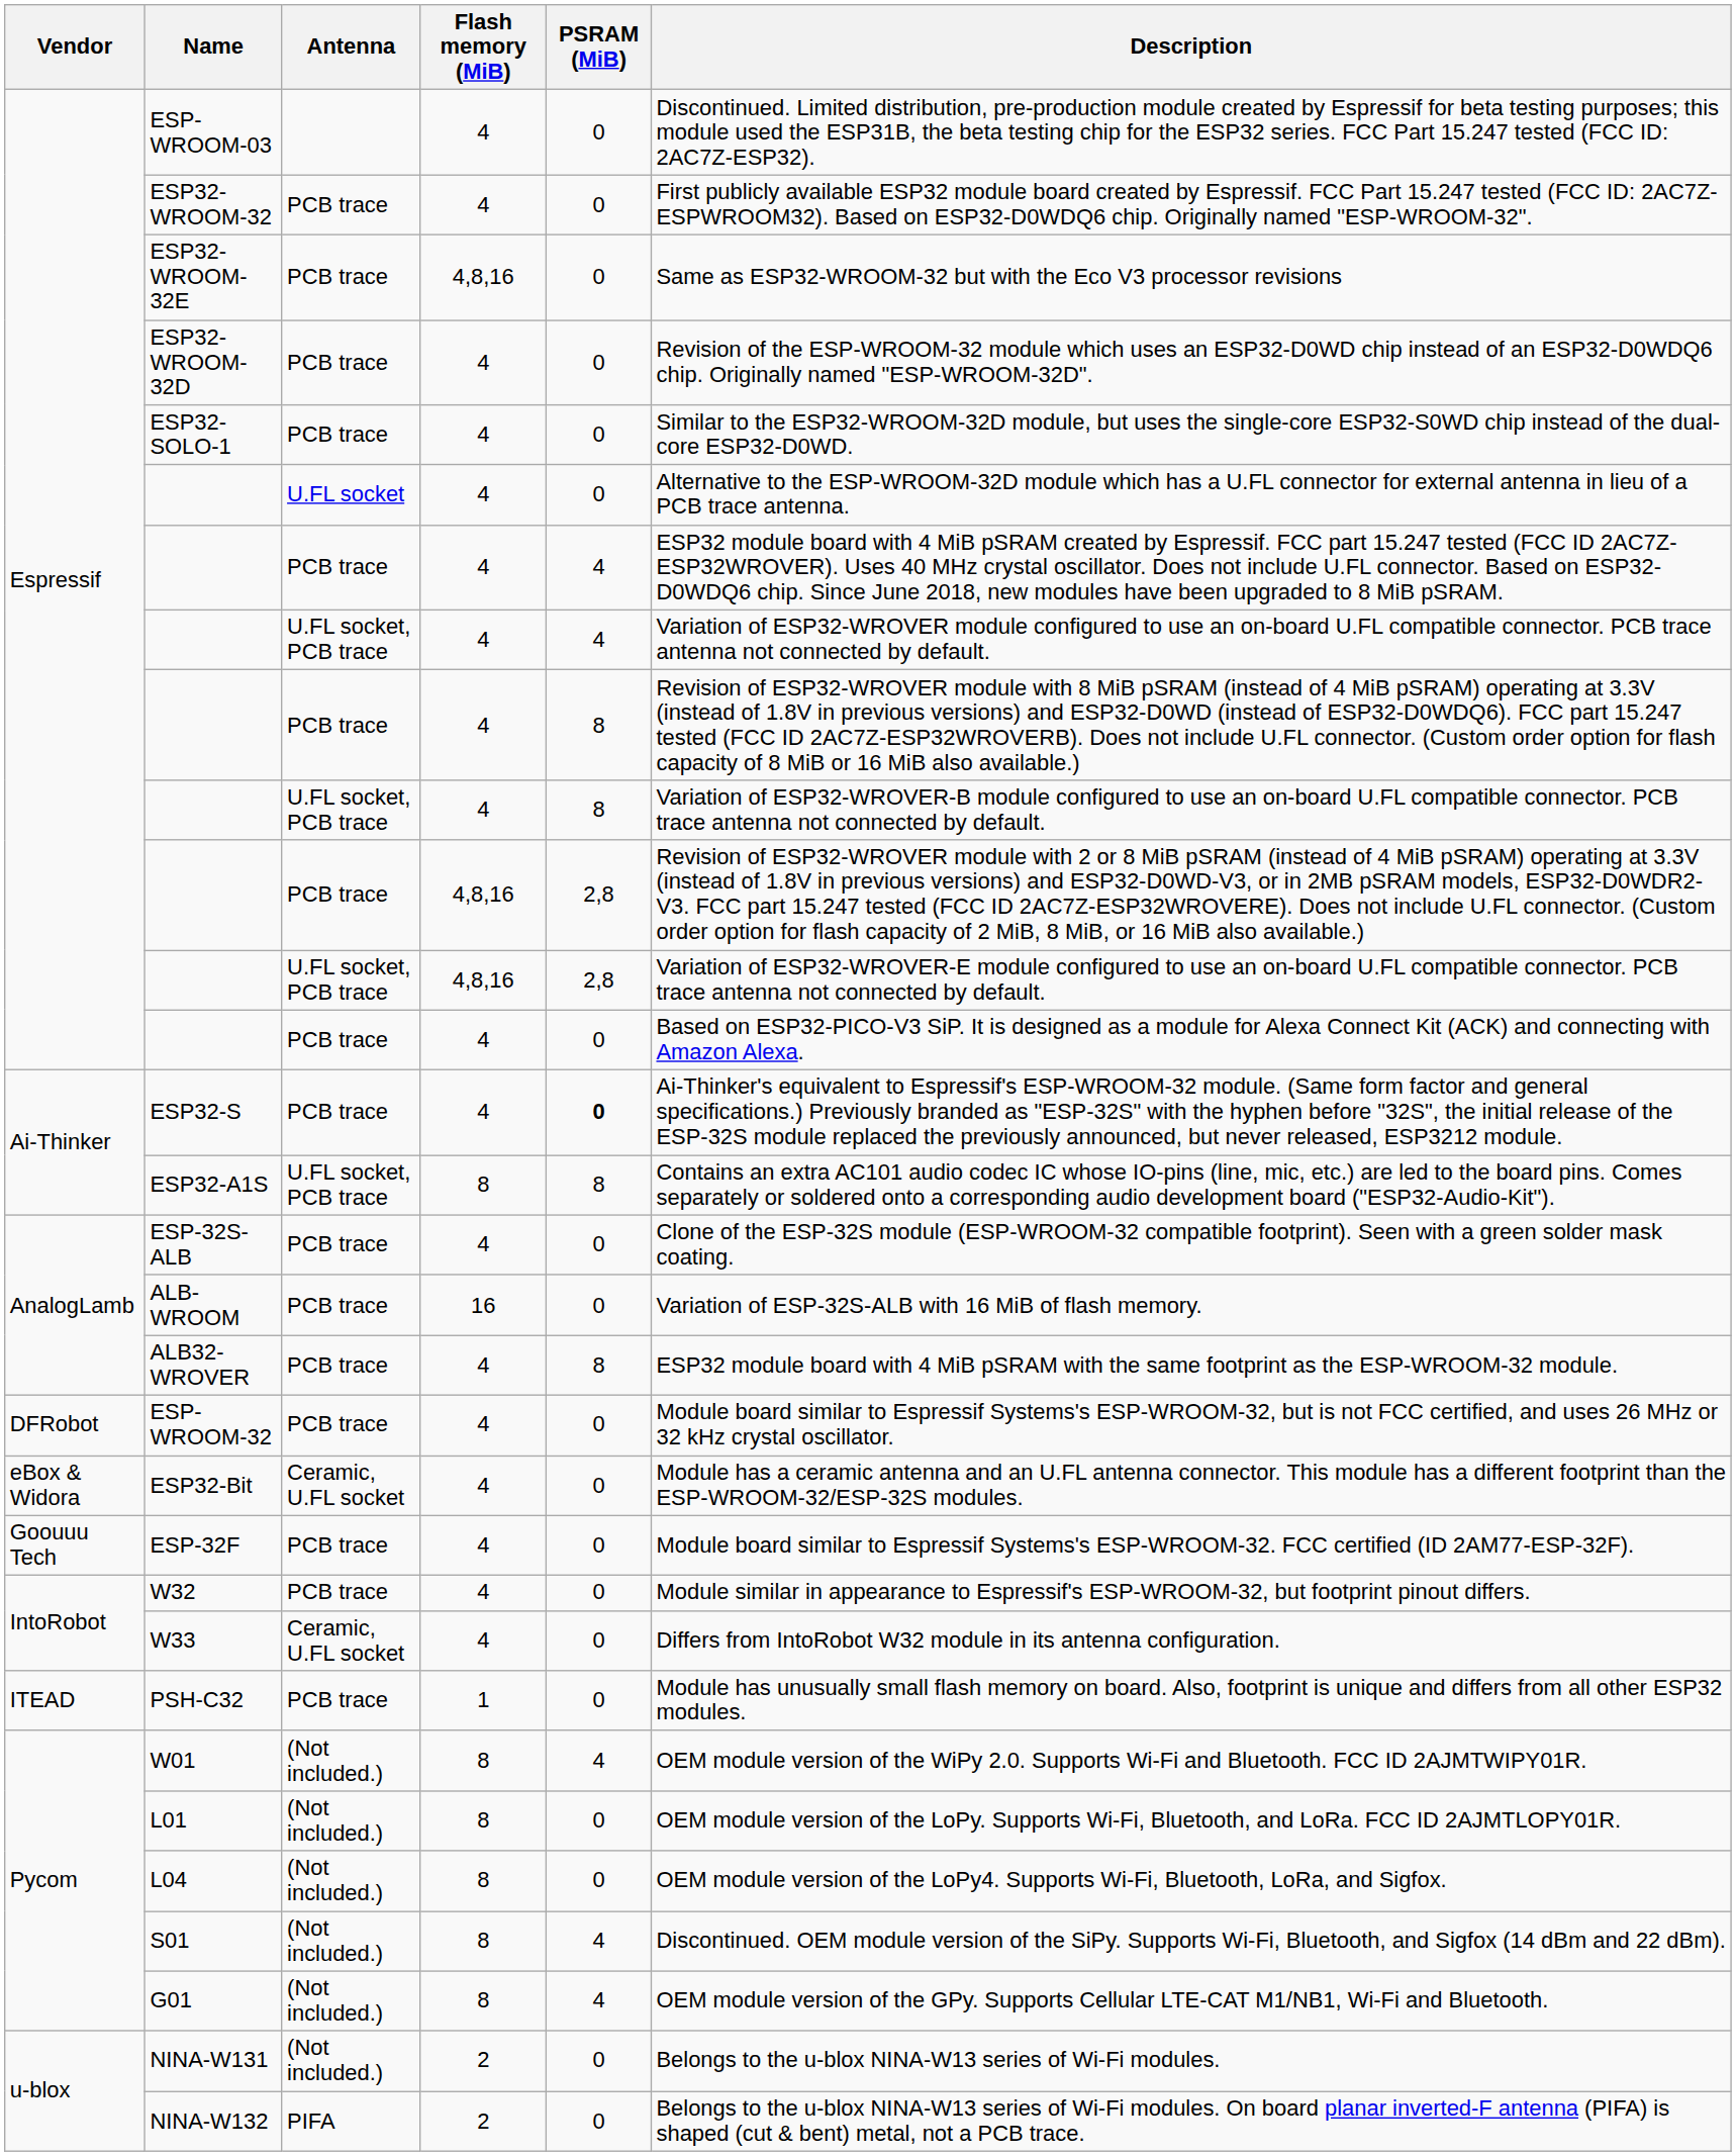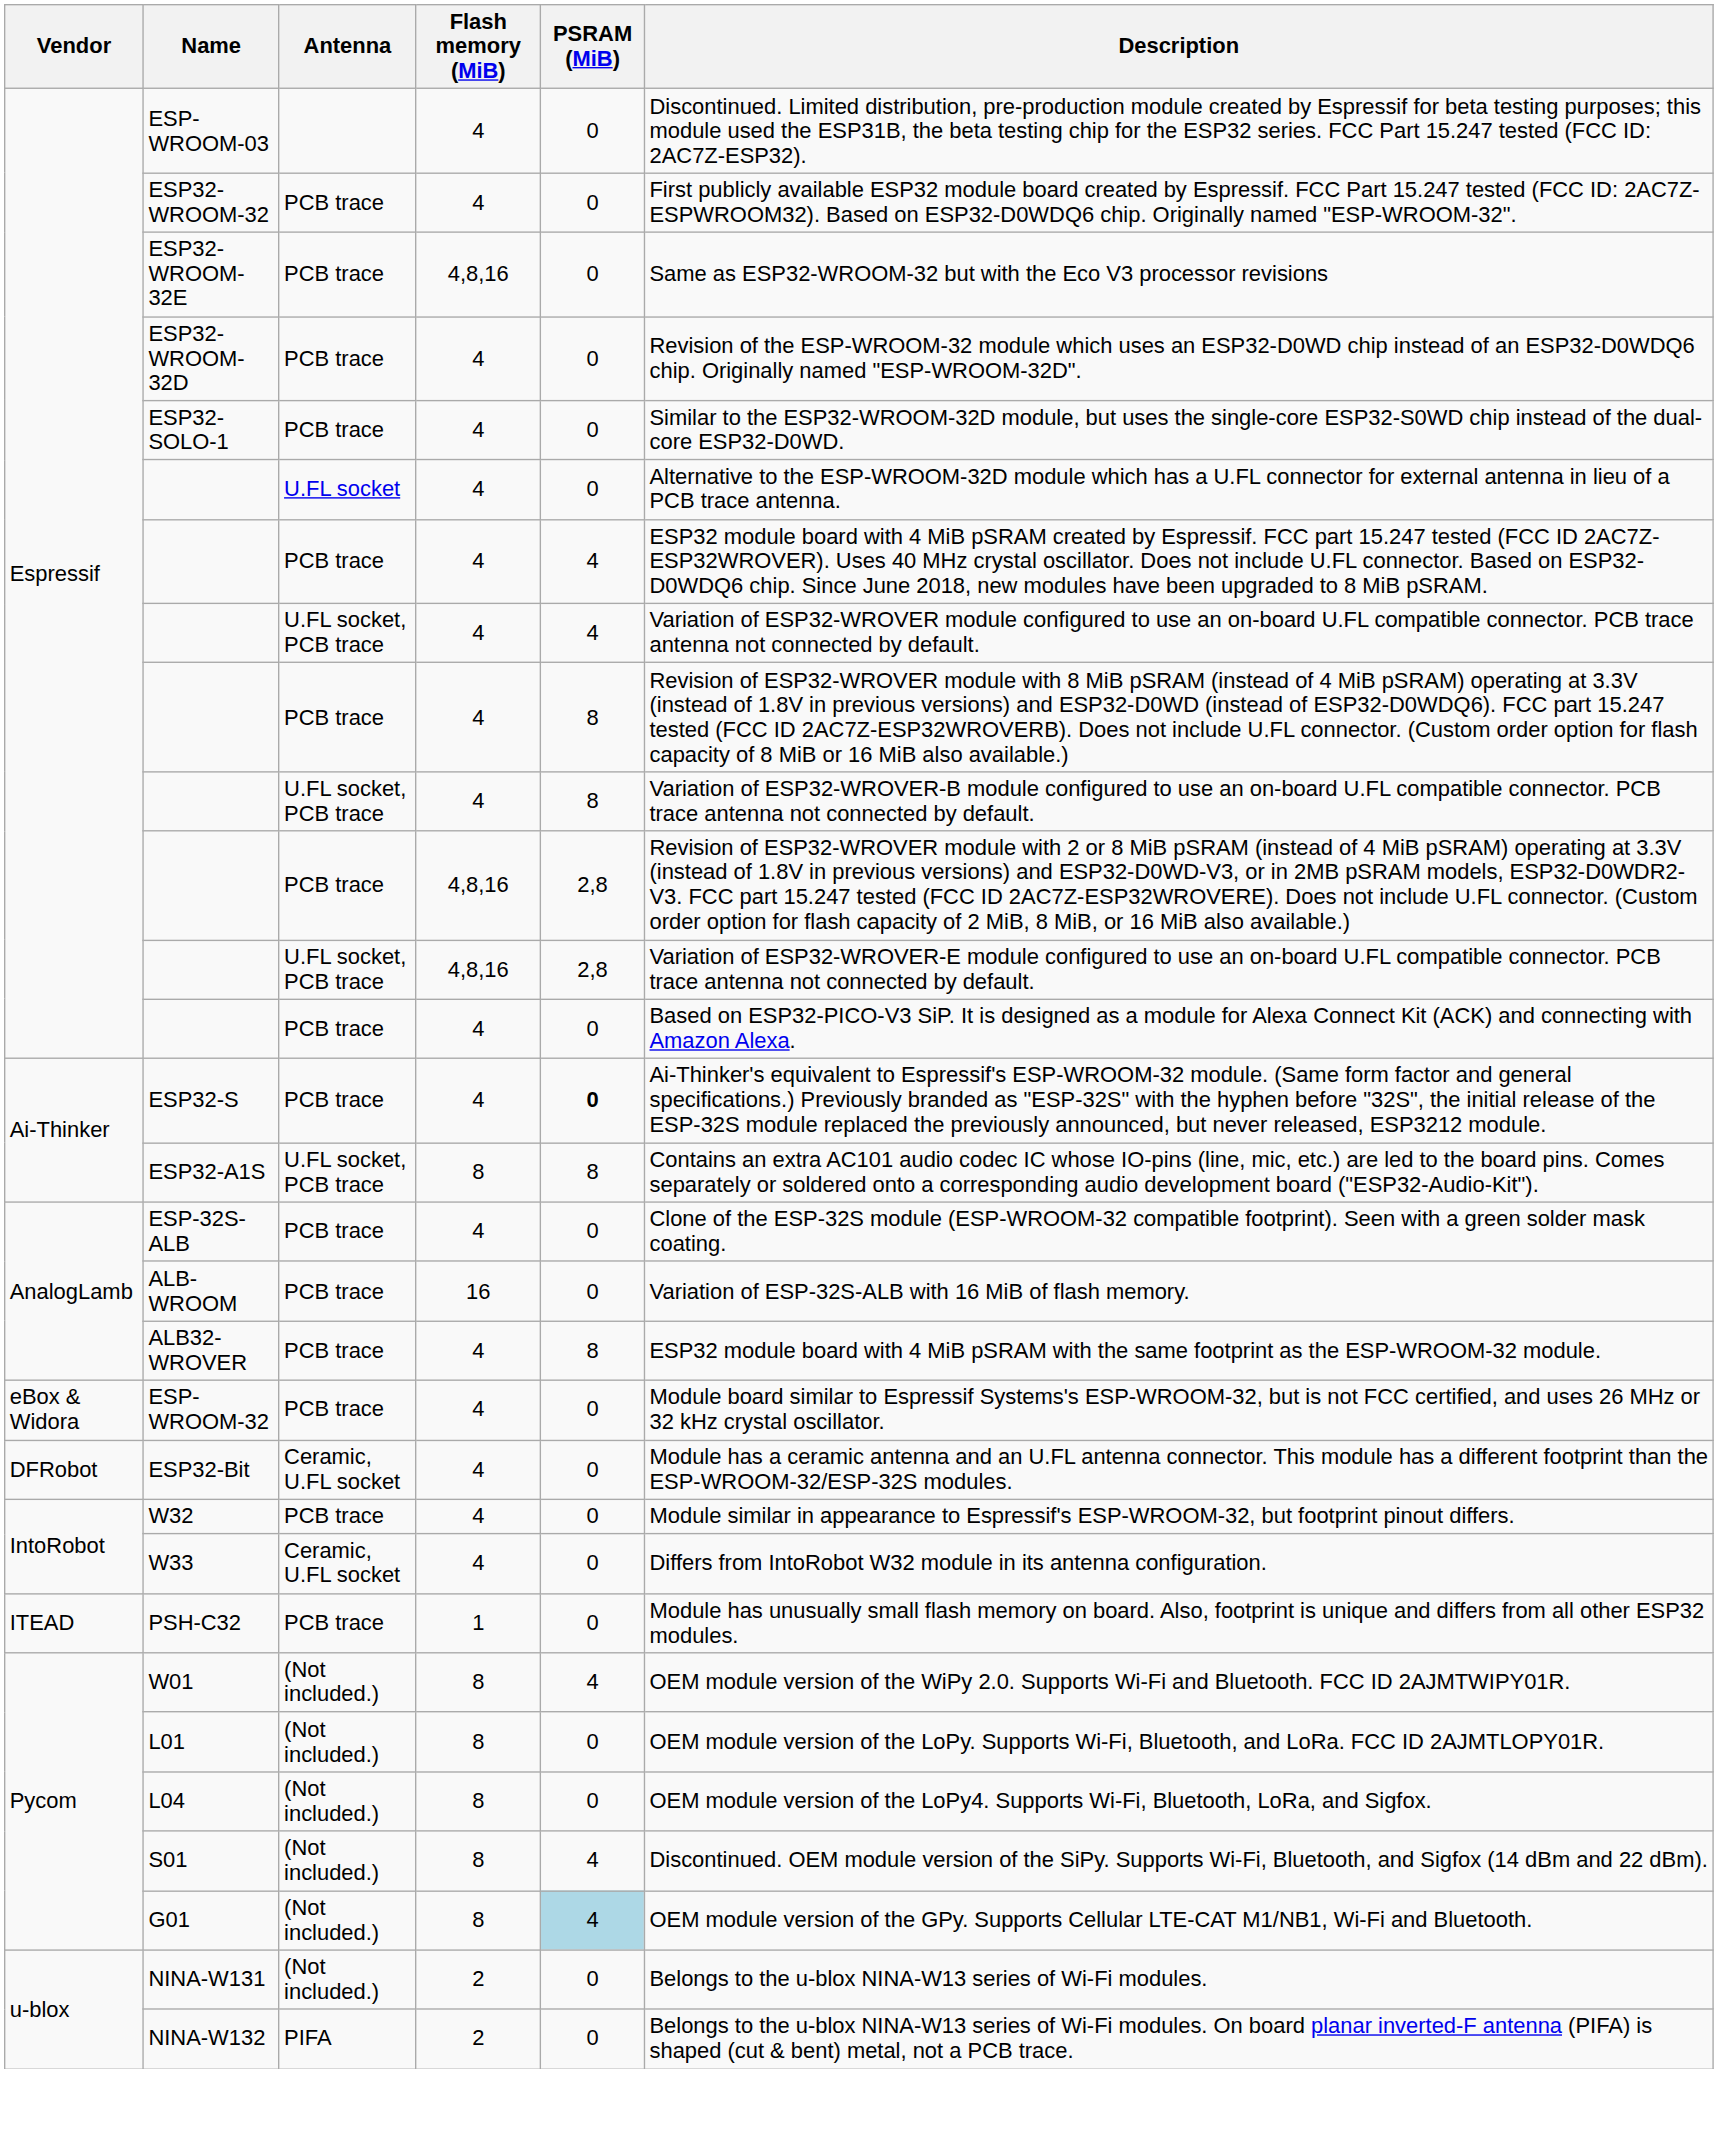 <table class="wikitable">
 <tr>
 <th>Vendor</th>
 <th>Name</th>
 <th>Antenna</th>
 <th>Flash memory (<a href='#'>MiB</a>)</th>
 <th>PSRAM (<a href='#'>MiB</a>)</th>
 <th>Description</th>
 </tr>
 <tr>
 <td rowspan="13">Espressif</td>
 <td>ESP-WROOM-03</td>
 <td></td>
 <td style="text-align:center">4</td>
 <td style="text-align:center">0</td>
 <td>Discontinued. Limited distribution, pre-production module created by Espressif for beta testing purposes; this module used the ESP31B, the beta testing chip for the ESP32 series. FCC Part 15.247 tested (FCC ID: 2AC7Z-ESP32).</td>
 </tr>
 <tr>
 <td>ESP32-WROOM-32</td>
 <td>PCB trace</td>
 <td style="text-align:center">4</td>
 <td style="text-align:center">0</td>
 <td>First publicly available ESP32 module board created by Espressif. FCC Part 15.247 tested (FCC ID: 2AC7Z-ESPWROOM32). Based on ESP32-D0WDQ6 chip. Originally named "ESP-WROOM-32".</td>
 </tr>
 <tr>
 <td>ESP32-WROOM-32E</td>
 <td>PCB trace</td>
 <td style="text-align:center">4,8,16</td>
 <td style="text-align:center">0</td>
 <td>Same as ESP32-WROOM-32 but with the Eco V3 processor revisions</td>
 </tr>
 <tr>
 <td>ESP32-WROOM-32D</td>
 <td>PCB trace</td>
 <td style="text-align:center">4</td>
 <td style="text-align:center">0</td>
 <td>Revision of the ESP-WROOM-32 module which uses an ESP32-D0WD chip instead of an ESP32-D0WDQ6 chip. Originally named "ESP-WROOM-32D".</td>
 </tr>
 <tr>
 <td>ESP32-SOLO-1</td>
 <td>PCB trace</td>
 <td style="text-align:center">4</td>
 <td style="text-align:center">0</td>
 <td>Similar to the ESP32-WROOM-32D module, but uses the single-core ESP32-S0WD chip instead of the dual-core ESP32-D0WD.</td>
 </tr>
 <tr>
 <td></td>
 <td><a href='#'>U.FL socket</a></td>
 <td style="text-align:center">4</td>
 <td style="text-align:center">0</td>
 <td>Alternative to the ESP-WROOM-32D module which has a U.FL connector for external antenna in lieu of a PCB trace antenna.</td>
 </tr>
 <tr>
 <td></td>
 <td>PCB trace</td>
 <td style="text-align:center">4</td>
 <td style="text-align:center">4</td>
 <td>ESP32 module board with 4 MiB pSRAM created by Espressif. FCC part 15.247 tested (FCC ID 2AC7Z-ESP32WROVER). Uses 40 MHz crystal oscillator. Does not include U.FL connector. Based on ESP32-D0WDQ6 chip. Since June 2018, new modules have been upgraded to 8 MiB pSRAM.</td>
 </tr>
 <tr>
 <td></td>
 <td>U.FL socket, PCB trace</td>
 <td style="text-align:center">4</td>
 <td style="text-align:center">4</td>
 <td>Variation of ESP32-WROVER module configured to use an on-board U.FL compatible connector. PCB trace antenna not connected by default.</td>
 </tr>
 <tr>
 <td></td>
 <td>PCB trace</td>
 <td style="text-align:center">4</td>
 <td style="text-align:center">8</td>
 <td>Revision of ESP32-WROVER module with 8 MiB pSRAM (instead of 4 MiB pSRAM) operating at 3.3V (instead of 1.8V in previous versions) and ESP32-D0WD (instead of ESP32-D0WDQ6). FCC part 15.247 tested (FCC ID 2AC7Z-ESP32WROVERB). Does not include U.FL connector. (Custom order option for flash capacity of 8 MiB or 16 MiB also available.)</td>
 </tr>
 <tr>
 <td></td>
 <td>U.FL socket, PCB trace</td>
 <td style="text-align:center">4</td>
 <td style="text-align:center">8</td>
 <td>Variation of ESP32-WROVER-B module configured to use an on-board U.FL compatible connector. PCB trace antenna not connected by default.</td>
 </tr>
 <tr>
 <td></td>
 <td>PCB trace</td>
 <td style="text-align:center">4,8,16</td>
 <td style="text-align:center">2,8</td>
 <td>Revision of ESP32-WROVER module with 2 or 8 MiB pSRAM (instead of 4 MiB pSRAM) operating at 3.3V (instead of 1.8V in previous versions) and ESP32-D0WD-V3, or in 2MB pSRAM models, ESP32-D0WDR2-V3. FCC part 15.247 tested (FCC ID 2AC7Z-ESP32WROVERE). Does not include U.FL connector. (Custom order option for flash capacity of 2 MiB, 8 MiB, or 16 MiB also available.)</td>
 </tr>
 <tr>
 <td></td>
 <td>U.FL socket, PCB trace</td>
 <td style="text-align:center">4,8,16</td>
 <td style="text-align:center">2,8</td>
 <td>Variation of ESP32-WROVER-E module configured to use an on-board U.FL compatible connector. PCB trace antenna not connected by default.</td>
 </tr>
 <tr>
 <td></td>
 <td>PCB trace</td>
 <td style="text-align:center">4</td>
 <td style="text-align:center">0</td>
 <td>Based on ESP32-PICO-V3 SiP. It is designed as a module for Alexa Connect Kit (ACK) and connecting with <a href='#'>Amazon Alexa</a>.</td>
 </tr>
 <tr>
 <td rowspan="2">Ai-Thinker</td>
 <td>ESP32-S</td>
 <td>PCB trace</td>
 <td style="text-align:center">4</td>
 <td style="text-align:center"><strong>0</strong></td>
 <td>Ai-Thinker's equivalent to Espressif's ESP-WROOM-32 module. (Same form factor and general specifications.) Previously branded as "ESP-32S" with the hyphen before "32S", the initial release of the ESP-32S module replaced the previously announced, but never released, ESP3212 module.</td>
 </tr>
 <tr>
 <td>ESP32-A1S</td>
 <td>U.FL socket, PCB trace</td>
 <td style="text-align:center">8</td>
 <td style="text-align:center">8</td>
 <td>Contains an extra AC101 audio codec IC whose IO-pins (line, mic, etc.) are led to the board pins. Comes separately or soldered onto a corresponding audio development board ("ESP32-Audio-Kit").</td>
 </tr>
 <tr>
 <td rowspan="3">AnalogLamb</td>
 <td>ESP-32S-ALB</td>
 <td>PCB trace</td>
 <td style="text-align:center">4</td>
 <td style="text-align:center">0</td>
 <td>Clone of the ESP-32S module (ESP-WROOM-32 compatible footprint). Seen with a green solder mask coating.</td>
 </tr>
 <tr>
 <td>ALB-WROOM</td>
 <td>PCB trace</td>
 <td style="text-align:center">16</td>
 <td style="text-align:center">0</td>
 <td>Variation of ESP-32S-ALB with 16 MiB of flash memory.</td>
 </tr>
 <tr>
 <td>ALB32-WROVER</td>
 <td>PCB trace</td>
 <td style="text-align:center">4</td>
 <td style="text-align:center">8</td>
 <td>ESP32 module board with 4 MiB pSRAM with the same footprint as the ESP-WROOM-32 module.</td>
 </tr>
 <tr>
-<td>DFRobot</td>
+<td>eBox & Widora</td>
 <td>ESP-WROOM-32</td>
 <td>PCB trace</td>
 <td style="text-align:center">4</td>
 <td style="text-align:center">0</td>
 <td>Module board similar to Espressif Systems's ESP-WROOM-32, but is not FCC certified, and uses 26 MHz or 32 kHz crystal oscillator.</td>
 </tr>
 <tr>
-<td>eBox & Widora</td>
+<td>DFRobot</td>
 <td>ESP32-Bit</td>
 <td>Ceramic, U.FL socket</td>
 <td style="text-align:center">4</td>
 <td style="text-align:center">0</td>
 <td>Module has a ceramic antenna and an U.FL antenna connector. This module has a different footprint than the ESP-WROOM-32/ESP-32S modules.</td>
-</tr>
-<tr>
-<td>Goouuu Tech</td>
-<td>ESP-32F</td>
-<td>PCB trace</td>
-<td style="text-align:center">4</td>
-<td style="text-align:center">0</td>
-<td>Module board similar to Espressif Systems's ESP-WROOM-32. FCC certified (ID 2AM77-ESP-32F).</td>
 </tr>
 <tr>
 <td rowspan="2">IntoRobot</td>
 <td>W32</td>
 <td>PCB trace</td>
 <td style="text-align:center">4</td>
 <td style="text-align:center">0</td>
 <td>Module similar in appearance to Espressif's ESP-WROOM-32, but footprint pinout differs.</td>
 </tr>
 <tr>
 <td>W33</td>
 <td>Ceramic, U.FL socket</td>
 <td style="text-align:center">4</td>
 <td style="text-align:center">0</td>
 <td>Differs from IntoRobot W32 module in its antenna configuration.</td>
 </tr>
 <tr>
 <td>ITEAD</td>
 <td>PSH-C32</td>
 <td>PCB trace</td>
 <td style="text-align:center">1</td>
 <td style="text-align:center">0</td>
 <td>Module has unusually small flash memory on board. Also, footprint is unique and differs from all other ESP32 modules.</td>
 </tr>
 <tr>
 <td rowspan="5">Pycom</td>
 <td>W01</td>
 <td>(Not included.)</td>
 <td style="text-align:center">8</td>
 <td style="text-align:center">4</td>
 <td>OEM module version of the WiPy 2.0. Supports Wi-Fi and Bluetooth. FCC ID 2AJMTWIPY01R.</td>
 </tr>
 <tr>
 <td>L01</td>
 <td>(Not included.)</td>
 <td style="text-align:center">8</td>
 <td style="text-align:center">0</td>
 <td>OEM module version of the LoPy. Supports Wi-Fi, Bluetooth, and LoRa. FCC ID 2AJMTLOPY01R.</td>
 </tr>
 <tr>
 <td>L04</td>
 <td>(Not included.)</td>
 <td style="text-align:center">8</td>
 <td style="text-align:center">0</td>
 <td>OEM module version of the LoPy4. Supports Wi-Fi, Bluetooth, LoRa, and Sigfox.</td>
 </tr>
 <tr>
 <td>S01</td>
 <td>(Not included.)</td>
 <td style="text-align:center">8</td>
 <td style="text-align:center">4</td>
 <td>Discontinued. OEM module version of the SiPy. Supports Wi-Fi, Bluetooth, and Sigfox (14 dBm and 22 dBm).</td>
 </tr>
 <tr>
 <td>G01</td>
 <td>(Not included.)</td>
 <td style="text-align:center">8</td>
-<td style="text-align:center">4</td>
+<td style="background: lightblue; text-align:center">4</td>
 <td>OEM module version of the GPy. Supports Cellular LTE-CAT M1/NB1, Wi-Fi and Bluetooth.</td>
 </tr>
 <tr>
 <td rowspan="2">u-blox</td>
 <td>NINA-W131</td>
 <td>(Not included.)</td>
 <td style="text-align:center">2</td>
 <td style="text-align:center">0</td>
 <td>Belongs to the u-blox NINA-W13 series of Wi-Fi modules.</td>
 </tr>
 <tr>
 <td>NINA-W132</td>
 <td>PIFA</td>
 <td style="text-align:center">2</td>
 <td style="text-align:center">0</td>
 <td>Belongs to the u-blox NINA-W13 series of Wi-Fi modules. On board <a href='#'>planar inverted-F antenna</a> (PIFA) is shaped (cut & bent) metal, not a PCB trace.</td>
 </tr>
 </table>
